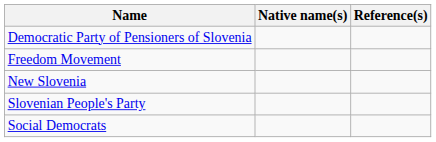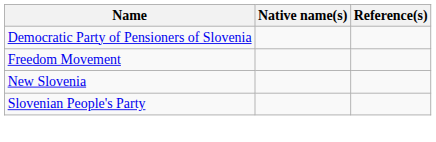 <table class="wikitable">
 <tr>
 <th>Name</th>
 <th>Native name(s)</th>
 <th>Reference(s)</th>
 </tr>
 <tr>
 <td><a href='#'>Democratic Party of Pensioners of Slovenia</a></td>
 <td></td>
 <td></td>
 </tr>
 <tr>
 <td><a href='#'>Freedom Movement</a></td>
 <td></td>
 <td></td>
 </tr>
 <tr>
 <td><a href='#'>New Slovenia</a></td>
 <td></td>
 <td></td>
 </tr>
 <tr>
 <td><a href='#'>Slovenian People's Party</a></td>
 <td></td>
 <td></td>
 </tr>
-<tr>
-<td><a href='#'>Social Democrats</a></td>
-<td></td>
-<td></td>
-</tr>
 </table>
